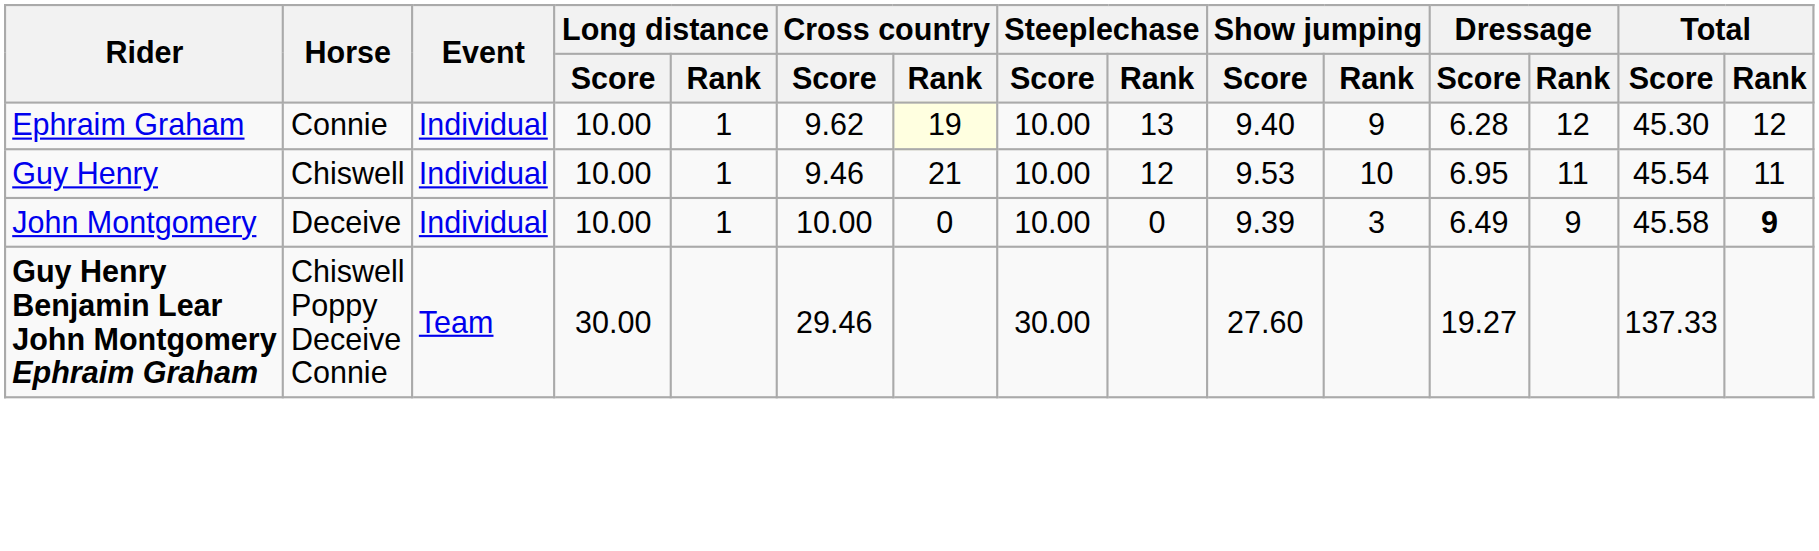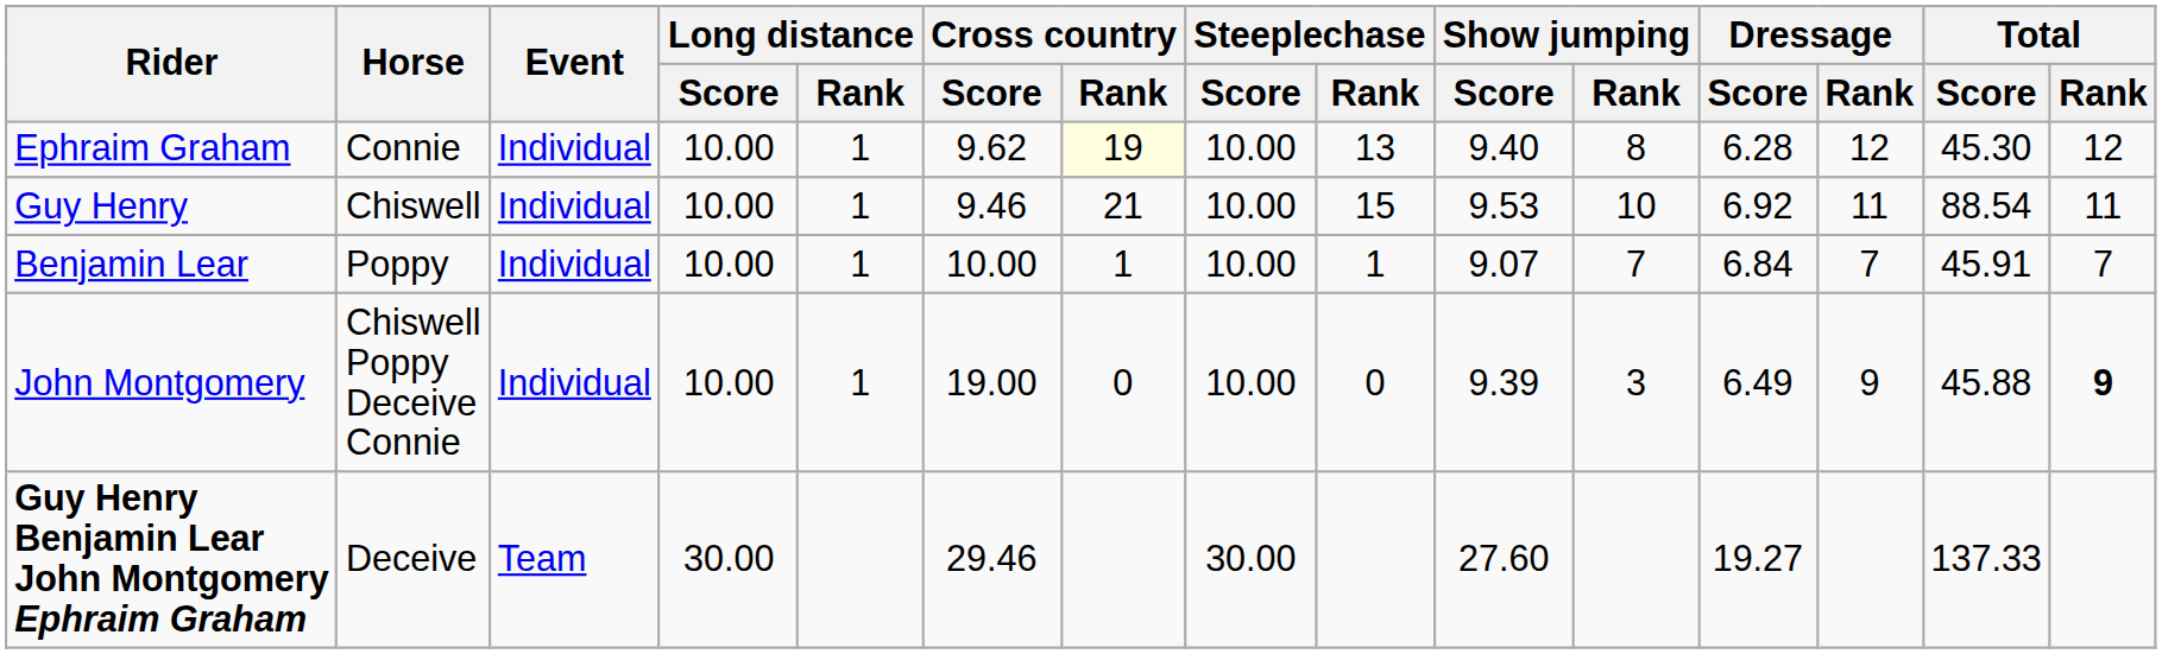 <table class=wikitable style="font-size:90%">
 <tr>
 <th rowspan="2">Rider</th>
 <th rowspan="2">Horse</th>
 <th rowspan="2">Event</th>
 <th colspan="2">Long distance</th>
 <th colspan="2">Cross country</th>
 <th colspan="2">Steeplechase</th>
 <th colspan="2">Show jumping</th>
 <th colspan="2">Dressage</th>
 <th colspan="2">Total</th>
 </tr>
 <tr>
 <th>Score</th>
 <th>Rank</th>
 <th>Score</th>
 <th>Rank</th>
 <th>Score</th>
 <th>Rank</th>
 <th>Score</th>
 <th>Rank</th>
 <th>Score</th>
 <th>Rank</th>
 <th>Score</th>
 <th>Rank</th>
 </tr>
 <tr>
 <td><a href='#'>Ephraim Graham</a></td>
 <td>Connie</td>
 <td><a href='#'>Individual</a></td>
 <td align=center>10.00</td>
 <td align=center>1</td>
 <td align=center>9.62</td>
 <td align=center style="background: lightyellow;">19</td>
 <td align=center>10.00</td>
 <td align=center>13</td>
 <td align=center>9.40</td>
-<td align=center>9</td>
+<td align=center>8</td>
 <td align=center>6.28</td>
 <td align=center>12</td>
 <td align=center>45.30</td>
 <td align=center>12</td>
 </tr>
 <tr>
 <td><a href='#'>Guy Henry</a></td>
 <td>Chiswell</td>
 <td><a href='#'>Individual</a></td>
 <td align=center>10.00</td>
 <td align=center>1</td>
 <td align=center>9.46</td>
 <td align=center>21</td>
 <td align=center>10.00</td>
-<td align=center>12</td>
+<td align=center>15</td>
 <td align=center>9.53</td>
 <td align=center>10</td>
-<td align=center>6.95</td>
+<td align=center>6.92</td>
 <td align=center>11</td>
-<td align=center>45.54</td>
+<td align=center>88.54</td>
 <td align=center>11</td>
 </tr>
 <tr>
-<td><a href='#'>John Montgomery</a></td>
-<td>Deceive</td>
+<td><a href='#'>Benjamin Lear</a></td>
+<td>Poppy</td>
 <td><a href='#'>Individual</a></td>
 <td align=center>10.00</td>
 <td align=center>1</td>
 <td align=center>10.00</td>
+<td align=center>1</td>
+<td align=center>10.00</td>
+<td align=center>1</td>
+<td align=center>9.07</td>
+<td align=center>7</td>
+<td align=center>6.84</td>
+<td align=center>7</td>
+<td align=center>45.91</td>
+<td align=center>7</td>
+</tr>
+<tr>
+<td><a href='#'>John Montgomery</a></td>
+<td></strong>Chiswell <br> Poppy <br> Deceive <br> </em>Connie</em></strong></td>
+<td><a href='#'>Individual</a></td>
+<td align=center>10.00</td>
+<td align=center>1</td>
+<td align=center>19.00</td>
 <td align=center>0</td>
 <td align=center>10.00</td>
 <td align=center>0</td>
 <td align=center>9.39</td>
 <td align=center>3</td>
 <td align=center>6.49</td>
 <td align=center>9</td>
-<td align=center>45.58</td>
+<td align=center>45.88</td>
 <td align=center><strong>9</strong></td>
 </tr>
 <tr>
 <td><strong>Guy Henry <br> Benjamin Lear <br> John Montgomery <br> <em>Ephraim Graham<strong><em></td>
-<td></strong>Chiswell <br> Poppy <br> Deceive <br> </em>Connie</em></strong></td>
+<td>Deceive</td>
 <td><a href='#'>Team</a></td>
 <td align=center>30.00</td>
 <td align=center></td>
 <td align=center>29.46</td>
 <td align=center></td>
 <td align=center>30.00</td>
 <td align=center></td>
 <td align=center>27.60</td>
 <td align=center></td>
 <td align=center>19.27</td>
 <td align=center></td>
 <td align=center>137.33</td>
 <td align=center></td>
 </tr>
 </table>
